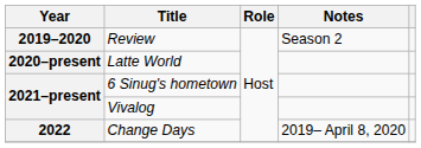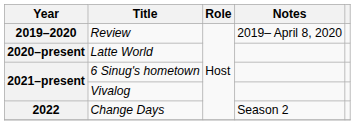 <table class="wikitable sortable plainrowheaders">
 <tr>
 <th scope="col">Year</th>
 <th scope="col">Title</th>
 <th scope="col">Role</th>
 <th scope="col">Notes</th>
 <th scope="col" class="unsortable"></th>
 </tr>
 <tr>
 <th scope="row">2019–2020</th>
 <td><em>Review</em></td>
 <td rowspan=5>Host</td>
-<td>Season 2</td>
+<td>2019– April 8, 2020</td>
 <td></td>
 </tr>
 <tr>
 <th scope="row">2020–present</th>
 <td><em>Latte World </em> </td>
 <td></td>
 <td></td>
 </tr>
 <tr>
 <th scope="row" rowspan=2>2021–present</th>
 <td><em>6 Sinug's hometown</em> </td>
 <td></td>
 <td></td>
 </tr>
 <tr>
 <td><em>Vivalog</em></td>
 <td></td>
 <td></td>
 </tr>
 <tr>
 <th scope="row">2022</th>
 <td><em>Change Days</em></td>
-<td>2019– April 8, 2020</td>
+<td>Season 2</td>
 <td></td>
 </tr>
 <tr>
 </tr>
 </table>
